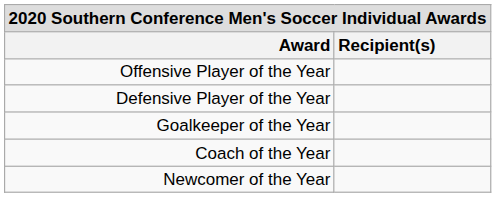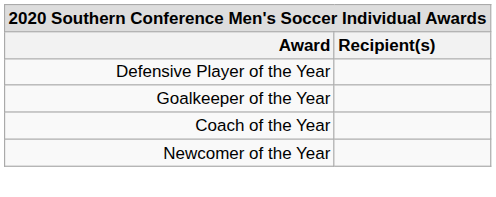 <table class="wikitable" style="white-space:nowrap; font-size:90%;">
 <tr>
 <td colspan="2" style="text-align:center; background:#ddd;"><strong>2020 Southern Conference Men's Soccer Individual Awards</strong></td>
 </tr>
 <tr>
 <th style="text-align:right;">Award</th>
 <th style="text-align:left;">Recipient(s)</th>
-</tr>
-<tr>
-<td style="text-align:right;">Offensive Player of the Year</td>
-<td style="text-align:left;"></td>
 </tr>
 <tr>
 <td style="text-align:right;">Defensive Player of the Year</td>
 <td style="text-align:left;"></td>
 </tr>
 <tr>
 <td style="text-align:right;">Goalkeeper of the Year</td>
 <td style="text-align:left;"></td>
 </tr>
 <tr>
 <td style="text-align:right;">Coach of the Year</td>
 <td style="text-align:left;"></td>
 </tr>
 <tr>
 <td style="text-align:right;">Newcomer of the Year</td>
 <td style="text-align:left;"></td>
 </tr>
 </table>
